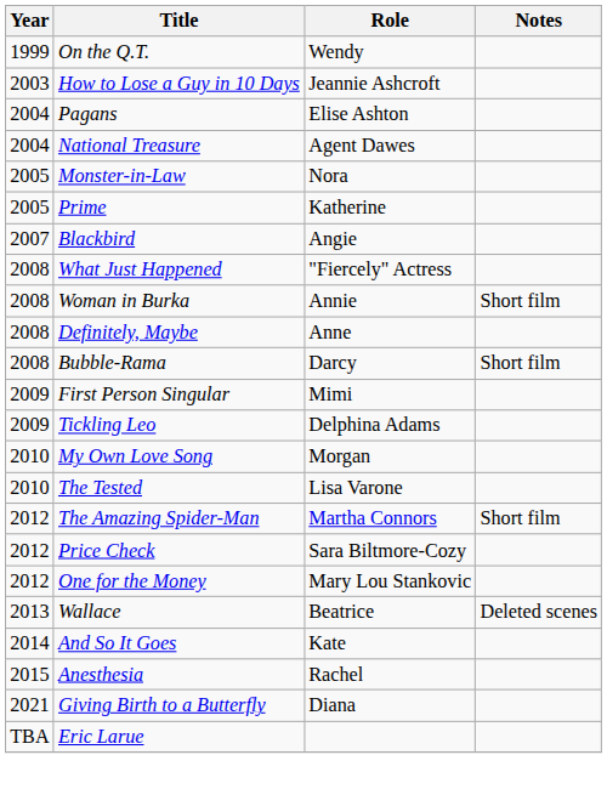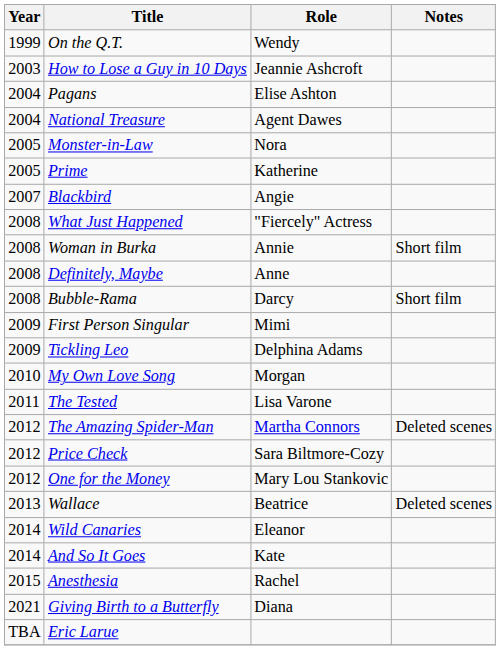 <table class="wikitable sortable">
 <tr>
 <th>Year</th>
 <th>Title</th>
 <th>Role</th>
 <th class="unsortable">Notes</th>
 </tr>
 <tr>
 <td>1999</td>
 <td><em>On the Q.T.</em></td>
 <td>Wendy</td>
 <td></td>
 </tr>
 <tr>
 <td>2003</td>
 <td><em><a href='#'>How to Lose a Guy in 10 Days</a></em></td>
 <td>Jeannie Ashcroft</td>
 <td></td>
 </tr>
 <tr>
 <td>2004</td>
 <td><em>Pagans</em></td>
 <td>Elise Ashton</td>
 <td></td>
 </tr>
 <tr>
 <td>2004</td>
 <td><em><a href='#'>National Treasure</a></em></td>
 <td>Agent Dawes</td>
 <td></td>
 </tr>
 <tr>
 <td>2005</td>
 <td><em><a href='#'>Monster-in-Law</a></em></td>
 <td>Nora</td>
 <td></td>
 </tr>
 <tr>
 <td>2005</td>
 <td><em><a href='#'>Prime</a></em></td>
 <td>Katherine</td>
 <td></td>
 </tr>
 <tr>
 <td>2007</td>
 <td><em><a href='#'>Blackbird</a></em></td>
 <td>Angie</td>
 <td></td>
 </tr>
 <tr>
 <td>2008</td>
 <td><em><a href='#'>What Just Happened</a></em></td>
 <td>"Fiercely" Actress</td>
 <td></td>
 </tr>
 <tr>
 <td>2008</td>
 <td><em>Woman in Burka</em></td>
 <td>Annie</td>
 <td>Short film</td>
 </tr>
 <tr>
 <td>2008</td>
 <td><em><a href='#'>Definitely, Maybe</a></em></td>
 <td>Anne</td>
 <td></td>
 </tr>
 <tr>
 <td>2008</td>
 <td><em>Bubble-Rama</em></td>
 <td>Darcy</td>
 <td>Short film</td>
 </tr>
 <tr>
 <td>2009</td>
 <td><em>First Person Singular</em></td>
 <td>Mimi</td>
 <td></td>
 </tr>
 <tr>
 <td>2009</td>
 <td><em><a href='#'>Tickling Leo</a></em></td>
 <td>Delphina Adams</td>
 <td></td>
 </tr>
 <tr>
 <td>2010</td>
 <td><em><a href='#'>My Own Love Song</a></em></td>
 <td>Morgan</td>
 <td></td>
 </tr>
 <tr>
-<td>2010</td>
+<td>2011</td>
 <td><em><a href='#'>The Tested</a></em></td>
 <td>Lisa Varone</td>
 <td></td>
 </tr>
 <tr>
 <td>2012</td>
 <td><em><a href='#'>The Amazing Spider-Man</a></em></td>
 <td><a href='#'>Martha Connors</a></td>
-<td>Short film</td>
+<td>Deleted scenes</td>
 </tr>
 <tr>
 <td>2012</td>
 <td><em><a href='#'>Price Check</a></em></td>
 <td>Sara Biltmore-Cozy</td>
 <td></td>
 </tr>
 <tr>
 <td>2012</td>
 <td><em><a href='#'>One for the Money</a></em></td>
 <td>Mary Lou Stankovic</td>
 <td></td>
 </tr>
 <tr>
 <td>2013</td>
 <td><em>Wallace</em></td>
 <td>Beatrice</td>
 <td>Deleted scenes</td>
+</tr>
+<tr>
+<td>2014</td>
+<td><em><a href='#'>Wild Canaries</a></em></td>
+<td>Eleanor</td>
+<td></td>
 </tr>
 <tr>
 <td>2014</td>
 <td><em><a href='#'>And So It Goes</a></em></td>
 <td>Kate</td>
 <td></td>
 </tr>
 <tr>
 <td>2015</td>
 <td><em><a href='#'>Anesthesia</a></em></td>
 <td>Rachel</td>
 <td></td>
 </tr>
 <tr>
 <td>2021</td>
 <td><em><a href='#'>Giving Birth to a Butterfly</a></em></td>
 <td>Diana</td>
 <td></td>
 </tr>
 <tr>
 <td>TBA</td>
 <td><em><a href='#'>Eric Larue</a></em></td>
 <td></td>
 <td></td>
 </tr>
 <tr>
 </tr>
 </table>
